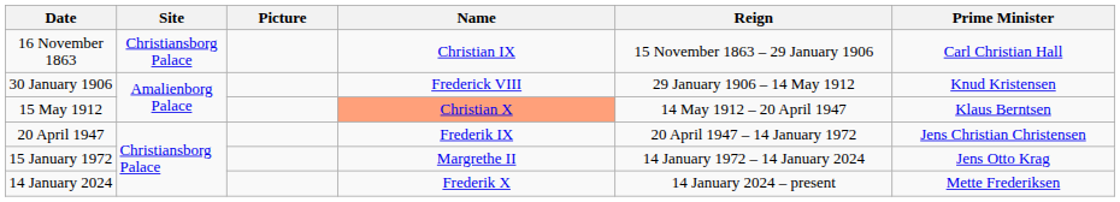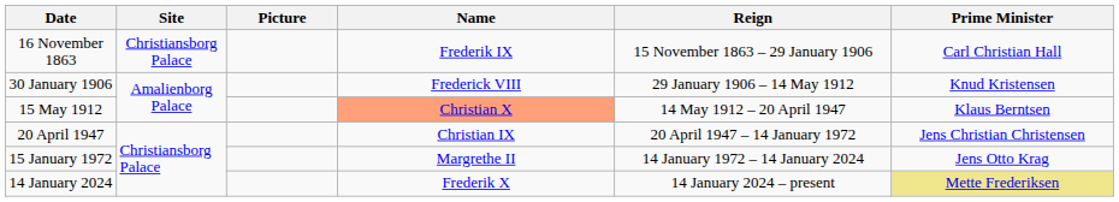 <table width=90% class="wikitable">
 <tr>
 <th width=10%>Date</th>
 <th width=10%>Site</th>
 <th width=10%>Picture</th>
 <th width=25%>Name</th>
 <th width=25%>Reign</th>
 <th width=25%>Prime Minister</th>
 </tr>
 <tr>
 <td align="center">16 November 1863</td>
 <td align="center"><a href='#'>Christiansborg Palace</a></td>
 <td align="center"></td>
-<td align="center"><a href='#'>Christian IX</a></td>
+<td align="center"><a href='#'>Frederik IX</a></td>
 <td align="center">15 November 1863 – 29 January 1906</td>
 <td align="center"><a href='#'>Carl Christian Hall</a></td>
 </tr>
 <tr>
 <td align="center">30 January 1906</td>
 <td align="center"rowspan=2><a href='#'>Amalienborg Palace</a></td>
 <td align="center"></td>
 <td align="center"><a href='#'>Frederick VIII</a></td>
 <td align="center">29 January 1906 – 14 May 1912</td>
 <td align="center"><a href='#'>Knud Kristensen</a></td>
 </tr>
 <tr>
 <td align="center">15 May 1912</td>
 <td></td>
 <td align="center" style="background: lightsalmon;"><a href='#'>Christian X</a></td>
 <td align="center">14 May 1912 – 20 April 1947</td>
 <td align="center"><a href='#'>Klaus Berntsen</a></td>
 </tr>
 <tr>
 <td align="center">20 April 1947</td>
 <td rowspan=23><a href='#'>Christiansborg Palace</a></td>
 <td align="center"></td>
-<td align="center"><a href='#'>Frederik IX</a></td>
+<td align="center"><a href='#'>Christian IX</a></td>
 <td align="center">20 April 1947 – 14 January 1972</td>
 <td align="center"><a href='#'>Jens Christian Christensen</a></td>
 </tr>
 <tr>
 <td align="center">15 January 1972</td>
 <td align="center"></td>
 <td align="center"><a href='#'>Margrethe II</a></td>
 <td align="center">14 January 1972 – 14 January 2024</td>
 <td align="center"><a href='#'>Jens Otto Krag</a></td>
 </tr>
 <tr>
 <td align="center">14 January 2024</td>
 <td align="center"></td>
 <td align="center"><a href='#'>Frederik X</a></td>
 <td align="center">14 January 2024 – present</td>
-<td align="center"><a href='#'>Mette Frederiksen</a></td>
+<td align="center" style="background: khaki;"><a href='#'>Mette Frederiksen</a></td>
 </tr>
 </table>
